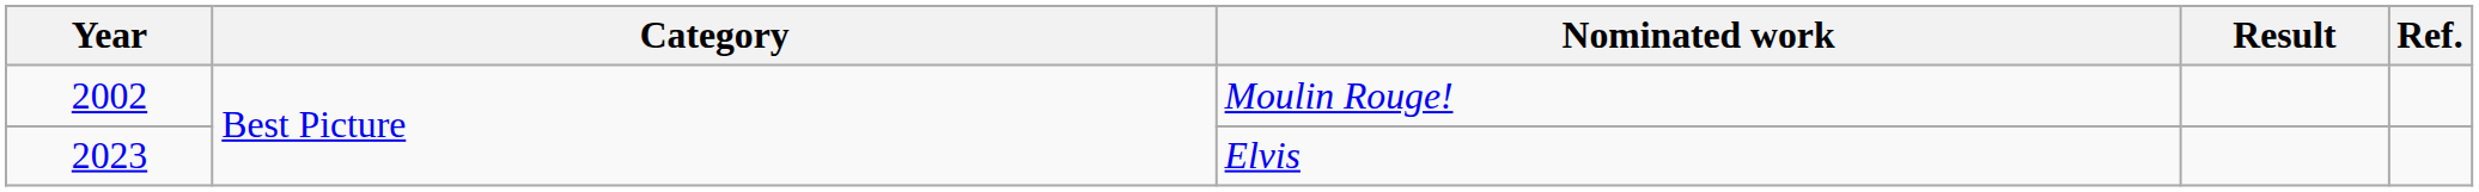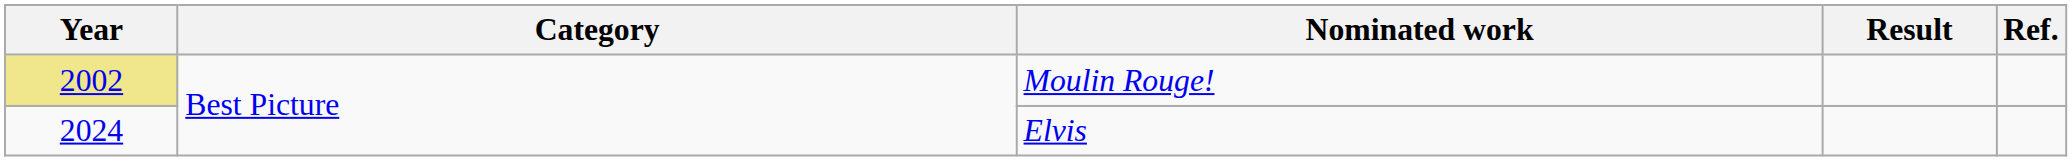 <table class=wikitable>
 <tr>
 <th scope="col" style="width:5em;">Year</th>
 <th scope="col" style="width:26em;">Category</th>
 <th scope="col" style="width:25em;">Nominated work</th>
 <th scope="col" style="width:5em;">Result</th>
 <th>Ref.</th>
 </tr>
 <tr>
-<td style="text-align:center;"><a href='#'>2002</a></td>
+<td style="background: khaki; text-align:center;"><a href='#'>2002</a></td>
 <td rowspan=2><a href='#'>Best Picture</a></td>
 <td><em><a href='#'>Moulin Rouge!</a></em></td>
 <td></td>
 <td></td>
 </tr>
 <tr>
-<td style="text-align:center;"><a href='#'>2023</a></td>
+<td style="text-align:center;"><a href='#'>2024</a></td>
 <td><em><a href='#'>Elvis</a></em></td>
 <td></td>
 <td></td>
 </tr>
 </table>
